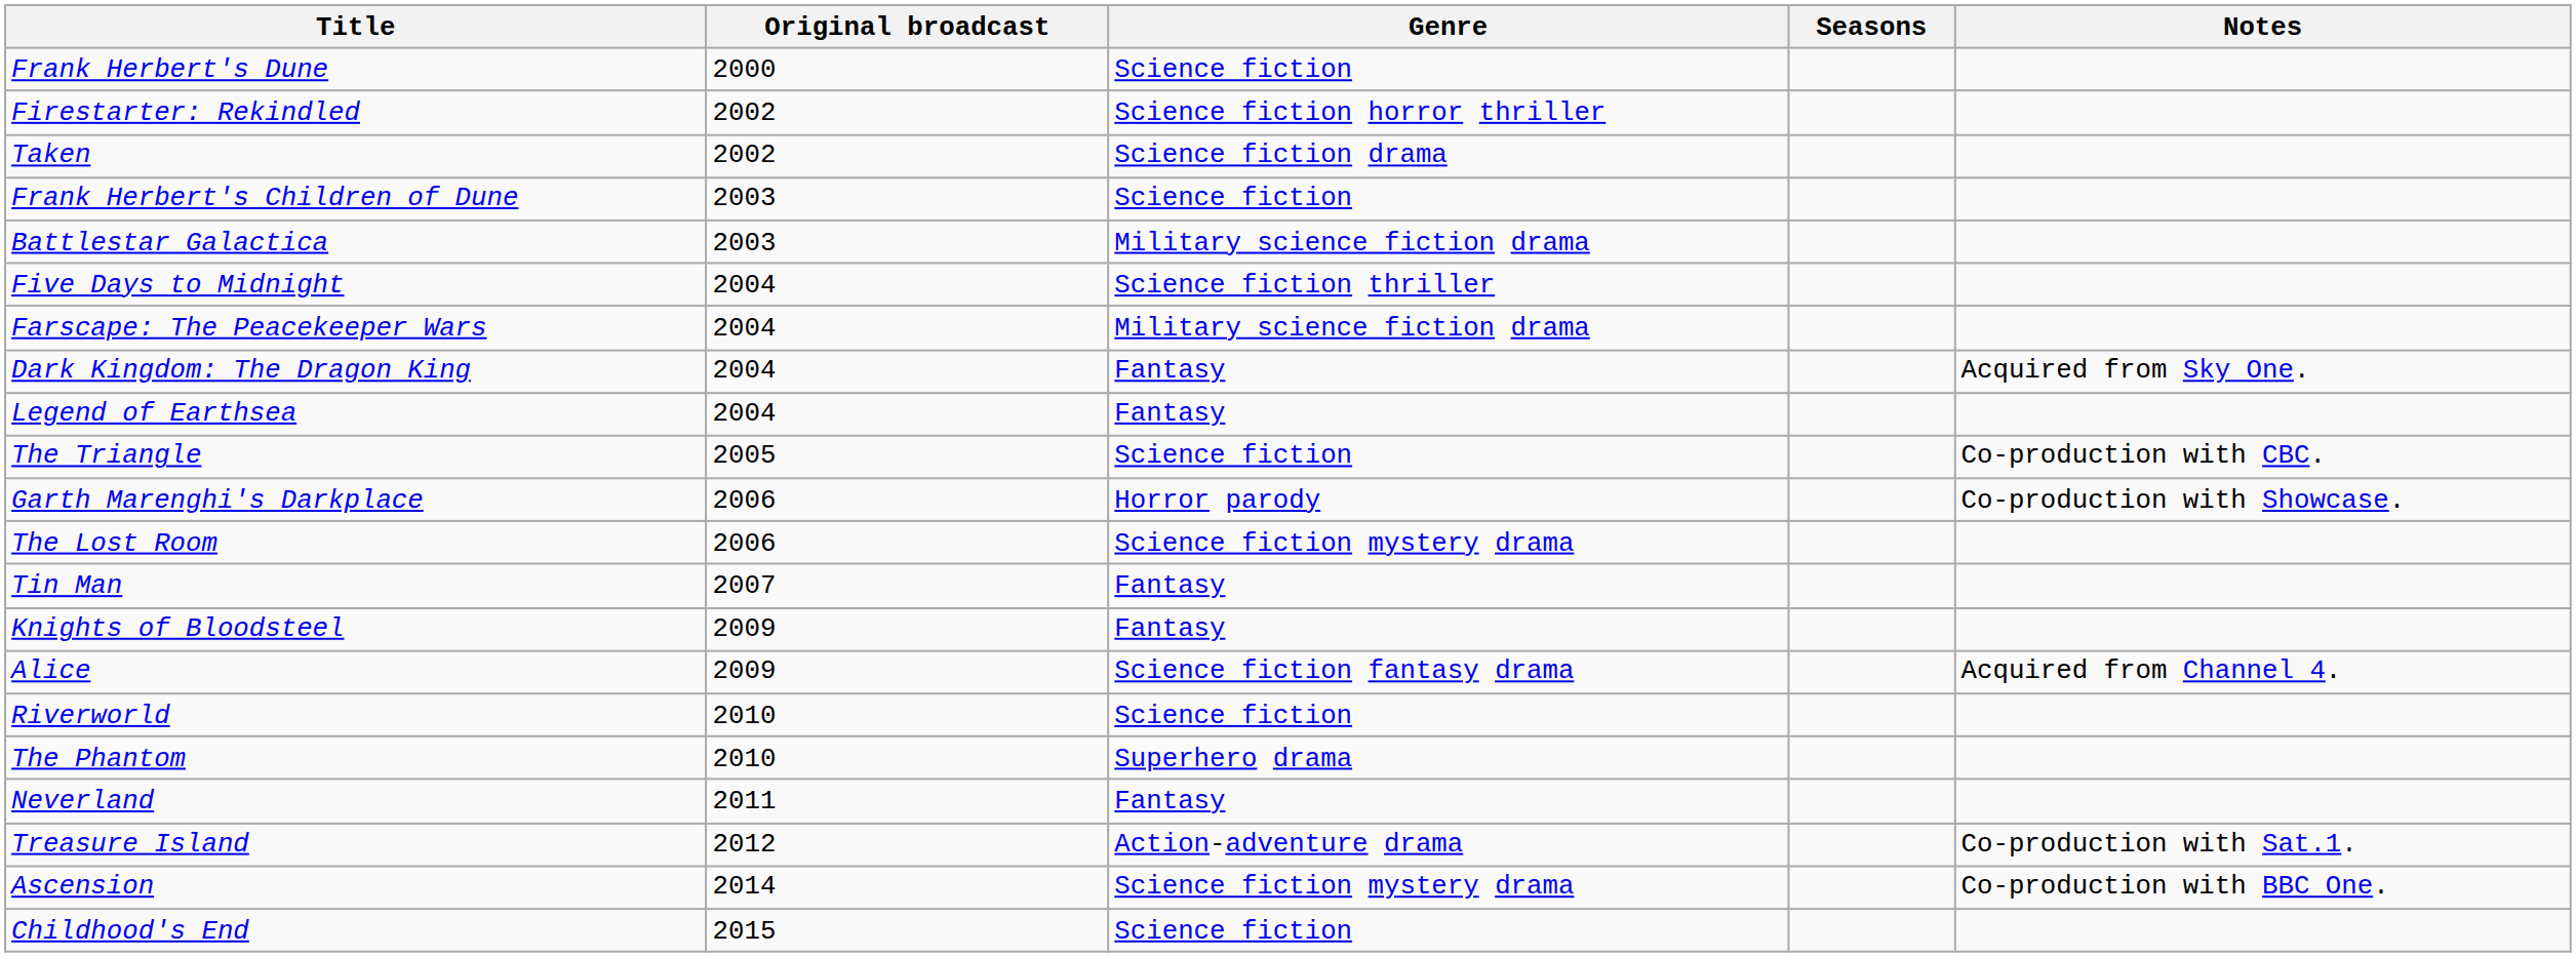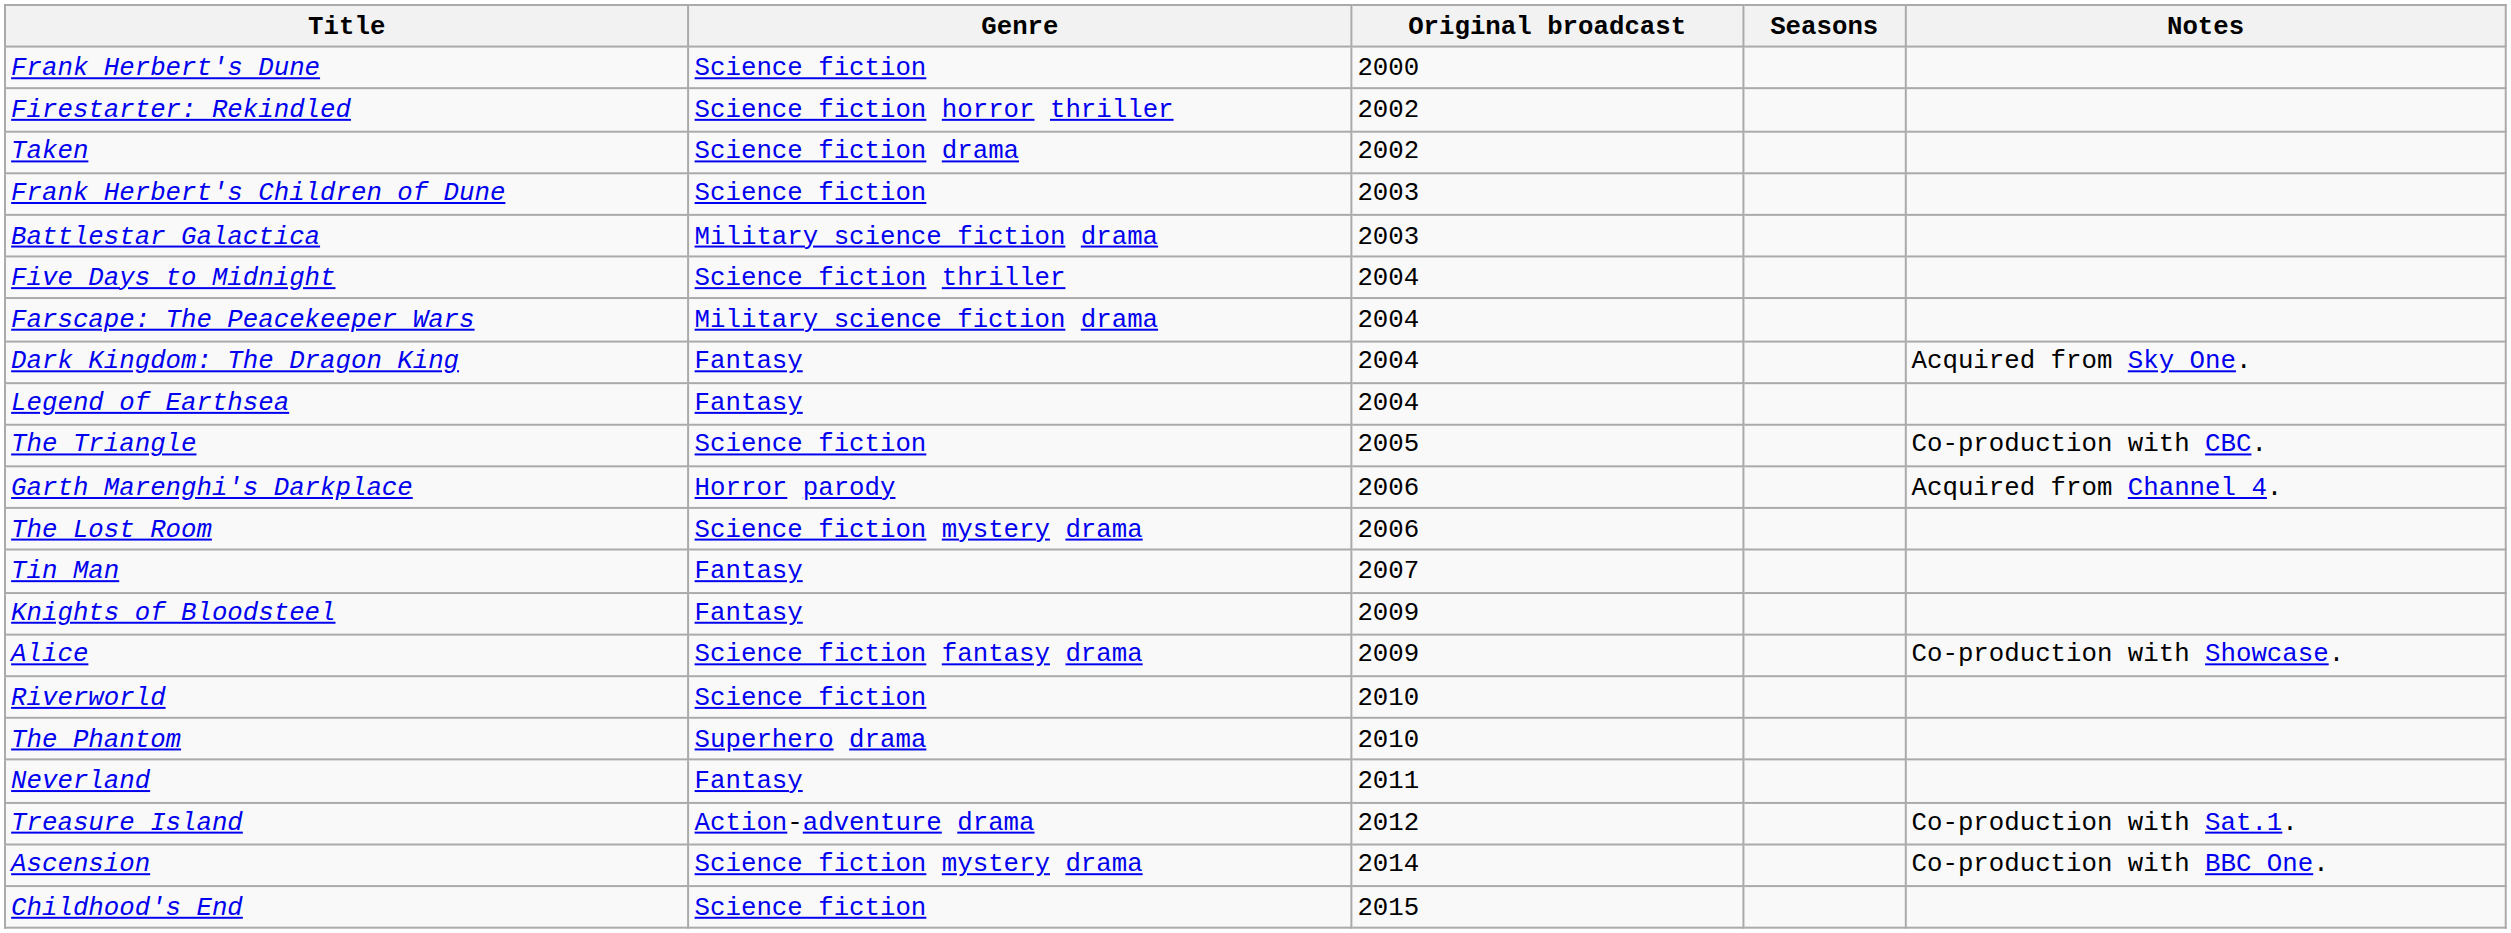 <table class="wikitable sortable" style="width:100%;">
 <tr>
 <th>Title</th>
+<th>Genre</th>
 <th>Original broadcast</th>
-<th>Genre</th>
 <th>Seasons</th>
 <th>Notes</th>
 </tr>
 <tr>
 <td><em><a href='#'>Frank Herbert's Dune</a></em></td>
+<td><a href='#'>Science fiction</a></td>
 <td>2000</td>
-<td><a href='#'>Science fiction</a></td>
 <td></td>
 <td></td>
 </tr>
 <tr>
 <td><em><a href='#'>Firestarter: Rekindled</a></em></td>
+<td><a href='#'>Science fiction</a> <a href='#'>horror</a> <a href='#'>thriller</a></td>
 <td>2002</td>
-<td><a href='#'>Science fiction</a> <a href='#'>horror</a> <a href='#'>thriller</a></td>
 <td></td>
 <td></td>
 </tr>
 <tr>
 <td><em><a href='#'>Taken</a></em></td>
+<td><a href='#'>Science fiction</a> <a href='#'>drama</a></td>
 <td>2002</td>
-<td><a href='#'>Science fiction</a> <a href='#'>drama</a></td>
 <td></td>
 <td></td>
 </tr>
 <tr>
 <td><em><a href='#'>Frank Herbert's Children of Dune</a></em></td>
+<td><a href='#'>Science fiction</a></td>
 <td>2003</td>
-<td><a href='#'>Science fiction</a></td>
 <td></td>
 <td></td>
 </tr>
 <tr>
 <td><em><a href='#'>Battlestar Galactica</a></em></td>
+<td><a href='#'>Military science fiction</a> <a href='#'>drama</a></td>
 <td>2003</td>
-<td><a href='#'>Military science fiction</a> <a href='#'>drama</a></td>
 <td></td>
 <td></td>
 </tr>
 <tr>
 <td><em><a href='#'>Five Days to Midnight</a></em></td>
+<td><a href='#'>Science fiction</a> <a href='#'>thriller</a></td>
 <td>2004</td>
-<td><a href='#'>Science fiction</a> <a href='#'>thriller</a></td>
 <td></td>
 <td></td>
 </tr>
 <tr>
 <td><em><a href='#'>Farscape: The Peacekeeper Wars</a></em></td>
+<td><a href='#'>Military science fiction</a> <a href='#'>drama</a></td>
 <td>2004</td>
-<td><a href='#'>Military science fiction</a> <a href='#'>drama</a></td>
 <td></td>
 <td></td>
 </tr>
 <tr>
 <td><em><a href='#'>Dark Kingdom: The Dragon King</a></em></td>
+<td><a href='#'>Fantasy</a></td>
 <td>2004</td>
-<td><a href='#'>Fantasy</a></td>
 <td></td>
 <td>Acquired from <a href='#'>Sky One</a>.</td>
 </tr>
 <tr>
 <td><em><a href='#'>Legend of Earthsea</a></em></td>
+<td><a href='#'>Fantasy</a></td>
 <td>2004</td>
-<td><a href='#'>Fantasy</a></td>
 <td></td>
 <td></td>
 </tr>
 <tr>
 <td><em><a href='#'>The Triangle</a></em></td>
+<td><a href='#'>Science fiction</a></td>
 <td>2005</td>
-<td><a href='#'>Science fiction</a></td>
 <td></td>
 <td>Co-production with <a href='#'>CBC</a>.</td>
 </tr>
 <tr>
 <td><em><a href='#'>Garth Marenghi's Darkplace</a></em></td>
+<td><a href='#'>Horror</a> <a href='#'>parody</a></td>
 <td>2006</td>
-<td><a href='#'>Horror</a> <a href='#'>parody</a></td>
 <td></td>
-<td>Co-production with <a href='#'>Showcase</a>.</td>
+<td>Acquired from <a href='#'>Channel 4</a>.</td>
 </tr>
 <tr>
 <td><em><a href='#'>The Lost Room</a></em></td>
+<td><a href='#'>Science fiction</a> <a href='#'>mystery</a> <a href='#'>drama</a></td>
 <td>2006</td>
-<td><a href='#'>Science fiction</a> <a href='#'>mystery</a> <a href='#'>drama</a></td>
 <td></td>
 <td></td>
 </tr>
 <tr>
 <td><em><a href='#'>Tin Man</a></em></td>
+<td><a href='#'>Fantasy</a></td>
 <td>2007</td>
-<td><a href='#'>Fantasy</a></td>
 <td></td>
 <td></td>
 </tr>
 <tr>
 <td><em><a href='#'>Knights of Bloodsteel</a></em></td>
+<td><a href='#'>Fantasy</a></td>
 <td>2009</td>
-<td><a href='#'>Fantasy</a></td>
 <td></td>
 <td></td>
 </tr>
 <tr>
 <td><em><a href='#'>Alice</a></em></td>
+<td><a href='#'>Science fiction</a> <a href='#'>fantasy</a> <a href='#'>drama</a></td>
 <td>2009</td>
-<td><a href='#'>Science fiction</a> <a href='#'>fantasy</a> <a href='#'>drama</a></td>
 <td></td>
-<td>Acquired from <a href='#'>Channel 4</a>.</td>
+<td>Co-production with <a href='#'>Showcase</a>.</td>
 </tr>
 <tr>
 <td><em><a href='#'>Riverworld</a></em></td>
+<td><a href='#'>Science fiction</a></td>
 <td>2010</td>
-<td><a href='#'>Science fiction</a></td>
 <td></td>
 <td></td>
 </tr>
 <tr>
 <td><em><a href='#'>The Phantom</a></em></td>
+<td><a href='#'>Superhero</a> <a href='#'>drama</a></td>
 <td>2010</td>
-<td><a href='#'>Superhero</a> <a href='#'>drama</a></td>
 <td></td>
 <td></td>
 </tr>
 <tr>
 <td><em><a href='#'>Neverland</a></em></td>
+<td><a href='#'>Fantasy</a></td>
 <td>2011</td>
-<td><a href='#'>Fantasy</a></td>
 <td></td>
 <td></td>
 </tr>
 <tr>
 <td><em><a href='#'>Treasure Island</a></em></td>
+<td><a href='#'>Action</a>-<a href='#'>adventure</a> <a href='#'>drama</a></td>
 <td>2012</td>
-<td><a href='#'>Action</a>-<a href='#'>adventure</a> <a href='#'>drama</a></td>
 <td></td>
 <td>Co-production with <a href='#'>Sat.1</a>.</td>
 </tr>
 <tr>
 <td><em><a href='#'>Ascension</a></em></td>
+<td><a href='#'>Science fiction</a> <a href='#'>mystery</a> <a href='#'>drama</a></td>
 <td>2014</td>
-<td><a href='#'>Science fiction</a> <a href='#'>mystery</a> <a href='#'>drama</a></td>
 <td></td>
 <td>Co-production with <a href='#'>BBC One</a>.</td>
 </tr>
 <tr>
 <td><em><a href='#'>Childhood's End</a></em></td>
+<td><a href='#'>Science fiction</a></td>
 <td>2015</td>
-<td><a href='#'>Science fiction</a></td>
 <td></td>
 <td></td>
 </tr>
 </table>
